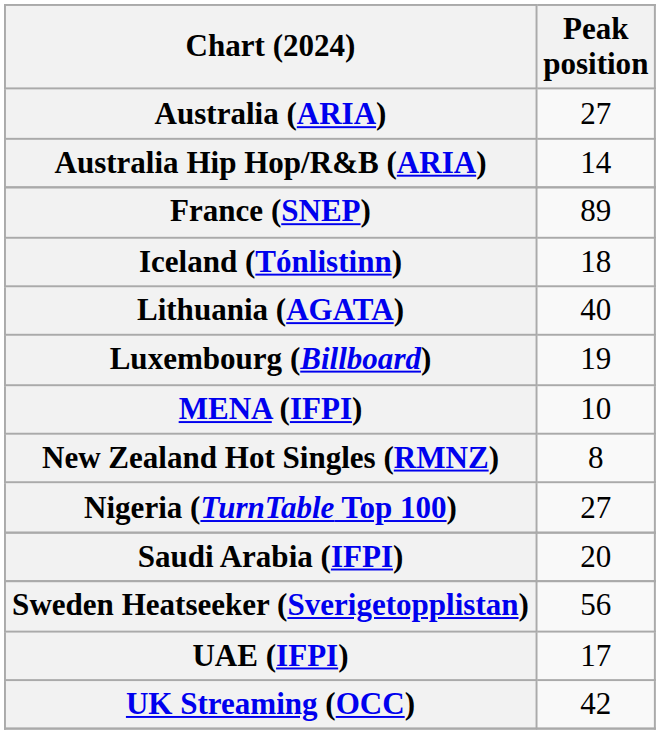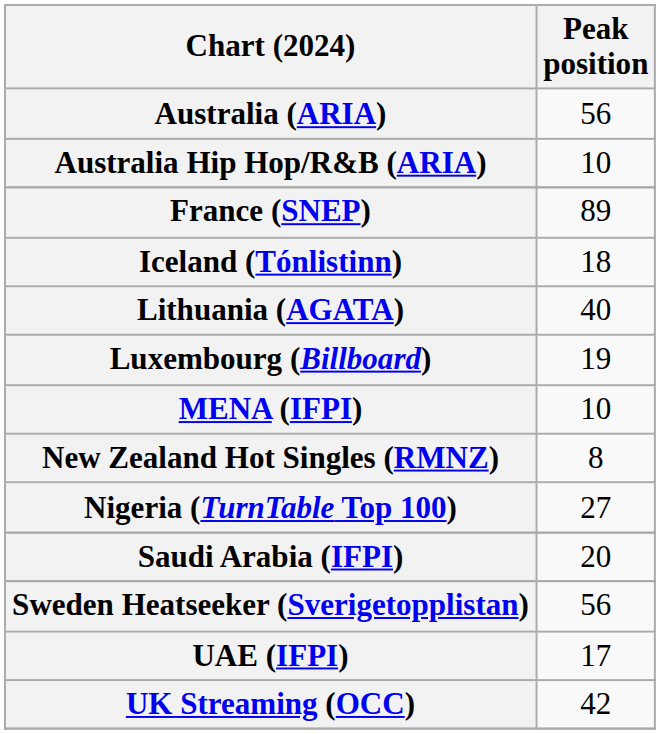 <table class="wikitable sortable plainrowheaders" style="text-align:center">
 <tr>
 <th scope="col">Chart (2024)</th>
 <th scope="col">Peak<br>position</th>
 </tr>
 <tr>
 <th scope="row">Australia (<a href='#'>ARIA</a>)</th>
-<td>27</td>
+<td>56</td>
 </tr>
 <tr>
 <th scope="row">Australia Hip Hop/R&B (<a href='#'>ARIA</a>)</th>
-<td>14</td>
+<td>10</td>
 </tr>
 <tr>
 </tr>
 <tr>
 </tr>
 <tr>
 <th scope="row">France (<a href='#'>SNEP</a>)</th>
 <td>89</td>
 </tr>
 <tr>
 <th scope="row">Iceland (<a href='#'>Tónlistinn</a>)</th>
 <td>18</td>
 </tr>
 <tr>
 <th scope="row">Lithuania (<a href='#'>AGATA</a>)</th>
 <td>40</td>
 </tr>
 <tr>
 <th scope="row">Luxembourg (<em><a href='#'>Billboard</a></em>)</th>
 <td>19</td>
 </tr>
 <tr>
 <th scope="row"><a href='#'>MENA</a> (<a href='#'>IFPI</a>)</th>
 <td>10</td>
 </tr>
 <tr>
 <th scope="row">New Zealand Hot Singles (<a href='#'>RMNZ</a>)</th>
 <td>8</td>
 </tr>
 <tr>
 <th scope="row">Nigeria (<a href='#'><em>TurnTable</em> Top 100</a>)</th>
 <td>27</td>
 </tr>
 <tr>
 </tr>
 <tr>
 <th scope="row">Saudi Arabia (<a href='#'>IFPI</a>)</th>
 <td>20</td>
 </tr>
 <tr>
 </tr>
 <tr>
 </tr>
 <tr>
 <th scope="row">Sweden Heatseeker (<a href='#'>Sverigetopplistan</a>)</th>
 <td>56</td>
 </tr>
 <tr>
 <th scope="row">UAE (<a href='#'>IFPI</a>)</th>
 <td>17</td>
 </tr>
 <tr>
 <th scope="row"><a href='#'>UK Streaming</a> (<a href='#'>OCC</a>)</th>
 <td>42</td>
 </tr>
 <tr>
 </tr>
 <tr>
 </tr>
 </table>
